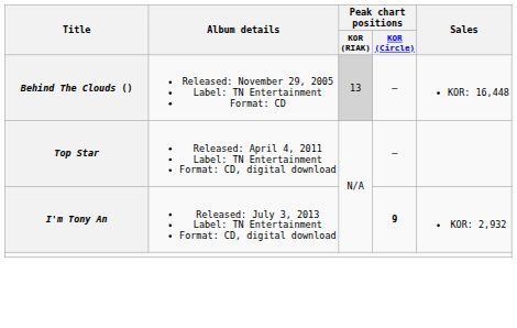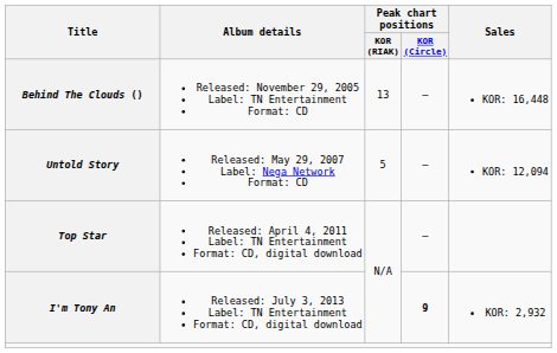 <table class="wikitable plainrowheaders" style="text-align:center;">
 <tr>
 <th rowspan="2" scope="col" style="width:15em;">Title</th>
 <th rowspan="2" scope="col">Album details</th>
 <th colspan="2" scope="col">Peak chart positions</th>
 <th rowspan="2" scope="col">Sales</th>
 </tr>
 <tr>
 <th scope="col" style="width:2.5em;font-size:90%;">KOR<br>(RIAK)<br></th>
 <th scope="col" style="width:2.5em;font-size:90%;"><a href='#'>KOR<br>(Circle)</a><br></th>
 </tr>
 <tr>
 <th scope="row"><em>Behind The Clouds</em> ()</th>
 <td><br><ul><li>Released: November 29, 2005</li><li>Label: TN Entertainment</li><li>Format: CD</li></ul></td>
-<td style="background: lightgrey;">13</td>
+<td>13</td>
 <td>—</td>
 <td><br><ul><li>KOR: 16,448</li></ul></td>
+</tr>
+<tr>
+<th scope="row"><em>Untold Story</em></th>
+<td><br><ul><li>Released: May 29, 2007</li><li>Label: <a href='#'>Nega Network</a></li><li>Format: CD</li></ul></td>
+<td>5</td>
+<td>—</td>
+<td><br><ul><li>KOR: 12,094</li></ul></td>
 </tr>
 <tr>
 <th scope="row"><em>Top Star</em></th>
 <td><br><ul><li>Released: April 4, 2011</li><li>Label: TN Entertainment</li><li>Format: CD, digital download</li></ul></td>
 <td rowspan="2">N/A</td>
 <td>—</td>
 <td></td>
 </tr>
 <tr>
 <th scope="row"><em>I'm Tony An</em></th>
 <td><br><ul><li>Released: July 3, 2013</li><li>Label: TN Entertainment</li><li>Format: CD, digital download</li></ul></td>
 <td><strong>9</strong></td>
 <td><br><ul><li>KOR: 2,932</li></ul></td>
 </tr>
 <tr>
 <td colspan="5"></td>
 </tr>
 </table>
